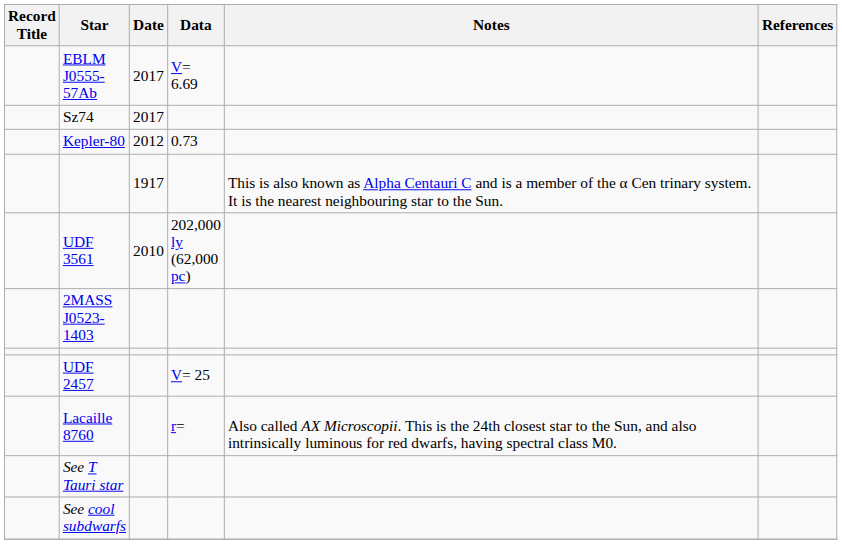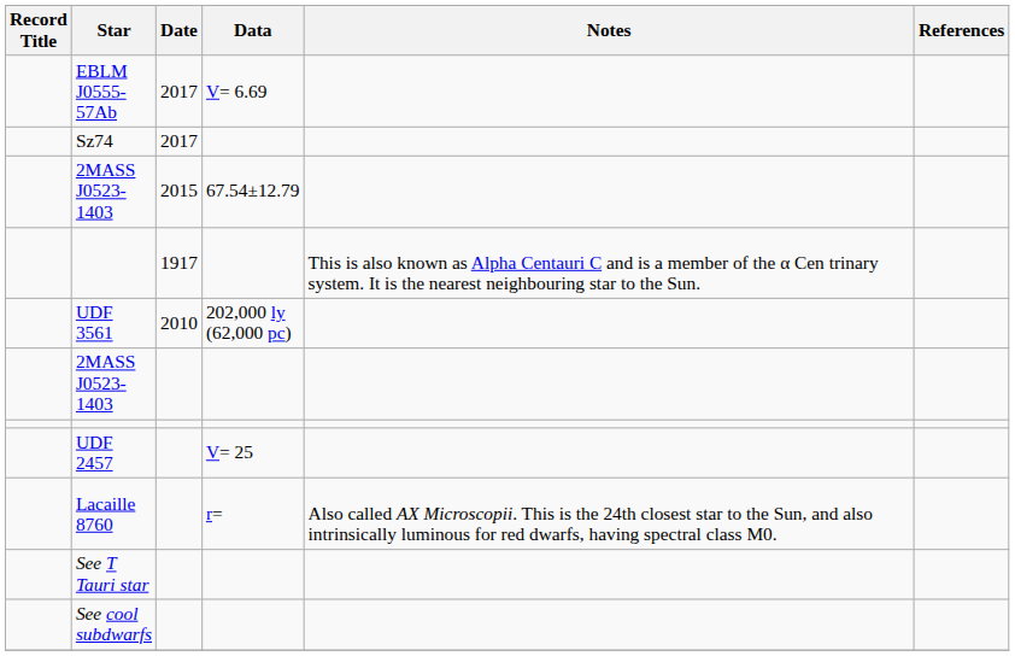 <table class="wikitable sortable">
 <tr>
 <th>Record Title</th>
 <th>Star</th>
 <th>Date</th>
 <th>Data</th>
 <th width=100%>Notes</th>
 <th>References</th>
 </tr>
 <tr>
 <td></td>
 <td><a href='#'>EBLM J0555-57Ab</a></td>
 <td>2017</td>
 <td><a href='#'>V</a>= 6.69</td>
 <td> </td>
 <td></td>
 </tr>
 <tr>
 <td></td>
 <td>Sz74</td>
 <td>2017</td>
 <td></td>
 <td> </td>
 <td></td>
 </tr>
 <tr>
 <td></td>
-<td><a href='#'>Kepler-80</a></td>
-<td>2012</td>
-<td>0.73 </td>
+<td><a href='#'>2MASS J0523-1403</a></td>
+<td>2015</td>
+<td>67.54±12.79 </td>
 <td> </td>
 <td></td>
 </tr>
 <tr>
 <td></td>
 <td></td>
 <td>1917</td>
 <td></td>
 <td><br>This is also known as <a href='#'>Alpha Centauri C</a> and is a member of the α Cen trinary system. It is the nearest neighbouring star to the Sun.</td>
 <td></td>
 </tr>
 <tr>
 <td></td>
 <td><a href='#'>UDF 3561</a></td>
 <td>2010</td>
 <td>202,000 <a href='#'>ly</a><br>(62,000 <a href='#'>pc</a>)</td>
 <td> </td>
 <td></td>
 </tr>
 <tr>
 <td></td>
 <td><a href='#'>2MASS J0523-1403</a></td>
 <td></td>
 <td></td>
 <td> </td>
 <td></td>
 </tr>
 <tr>
 <td></td>
 <td></td>
 <td></td>
 <td></td>
 <td> </td>
 <td></td>
 </tr>
 <tr>
 <td></td>
 <td><a href='#'>UDF 2457</a></td>
 <td></td>
 <td><a href='#'>V</a>= 25</td>
 <td> </td>
 <td></td>
 </tr>
 <tr>
 <td></td>
 <td><a href='#'>Lacaille 8760</a></td>
 <td></td>
 <td><a href='#'>r</a>= </td>
 <td><br>Also called <em>AX Microscopii</em>. This is the 24th closest star to the Sun, and also intrinsically luminous for red dwarfs, having spectral class M0.</td>
 <td></td>
 </tr>
 <tr>
 <td></td>
 <td><em>See <a href='#'>T Tauri star</a></em></td>
 <td></td>
 <td></td>
 <td> </td>
 <td></td>
 </tr>
 <tr>
 <td></td>
 <td><em>See <a href='#'>cool subdwarfs</a></em></td>
 <td></td>
 <td></td>
 <td> </td>
 <td></td>
 </tr>
 <tr>
 </tr>
 </table>
